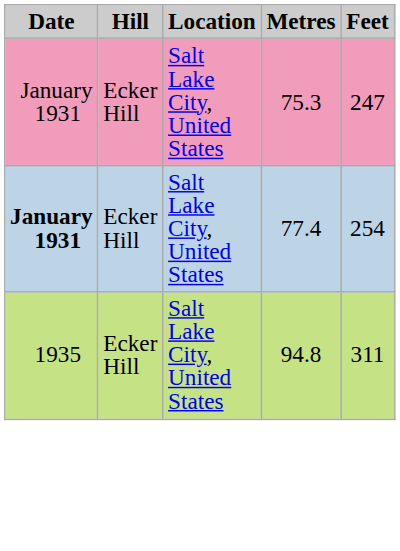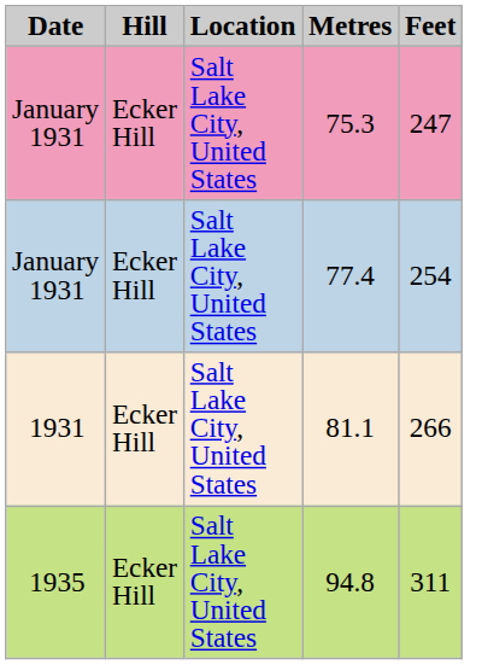 <table class="wikitable sortable" style="text-align:left; line-height:16px; width:35%;">
 <tr>
 <th style="background-color: #ccc;" width="85">Date</th>
 <th style="background-color: #ccc;" width="60">Hill</th>
 <th style="background-color: #ccc;" width="175">Location</th>
 <th style="background-color: #ccc;" width="55">Metres</th>
 <th style="background-color: #ccc;" width="55">Feet</th>
 </tr>
 <tr bgcolor=#F19CBB>
 <td align=right>January 1931  </td>
 <td>Ecker Hill</td>
 <td><a href='#'>Salt Lake City</a>, <a href='#'>United States</a></td>
 <td align=center>75.3</td>
 <td align=center>247</td>
 </tr>
 <tr bgcolor=#BCD4E6>
-<td align=right><strong>January 1931  </strong></td>
+<td align=right>January 1931  </td>
 <td>Ecker Hill</td>
 <td><a href='#'>Salt Lake City</a>, <a href='#'>United States</a></td>
 <td align=center>77.4</td>
 <td align=center>254</td>
+</tr>
+<tr bgcolor=#FAEBD7>
+<td align=right>1931  </td>
+<td>Ecker Hill</td>
+<td><a href='#'>Salt Lake City</a>, <a href='#'>United States</a></td>
+<td align=center>81.1</td>
+<td align=center>266</td>
 </tr>
 <tr bgcolor=#C5E384>
 <td align=right>1935  </td>
 <td>Ecker Hill</td>
 <td><a href='#'>Salt Lake City</a>, <a href='#'>United States</a></td>
 <td align=center>94.8</td>
 <td align=center>311</td>
 </tr>
 </table>
